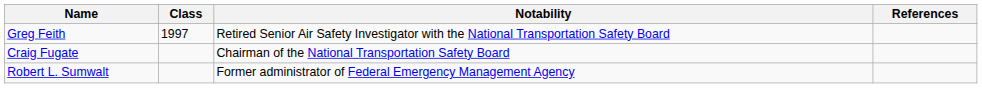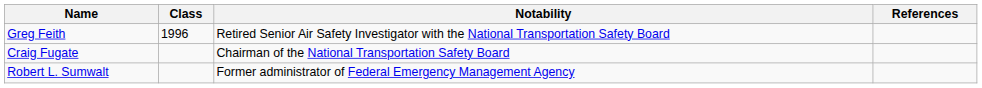 <table class="wikitable sortable" style="width:100%;">
 <tr>
 <th>Name</th>
 <th>Class</th>
 <th>Notability</th>
 <th>References</th>
 </tr>
 <tr>
 <td><a href='#'>Greg Feith</a></td>
-<td>1997</td>
+<td>1996</td>
 <td>Retired Senior Air Safety Investigator with the <a href='#'>National Transportation Safety Board</a></td>
 <td></td>
 </tr>
 <tr>
 <td><a href='#'>Craig Fugate</a></td>
 <td></td>
 <td>Chairman of the <a href='#'>National Transportation Safety Board</a></td>
 <td></td>
 </tr>
 <tr>
 <td><a href='#'>Robert L. Sumwalt</a></td>
 <td></td>
 <td>Former administrator of <a href='#'>Federal Emergency Management Agency</a></td>
 <td></td>
 </tr>
 </table>
